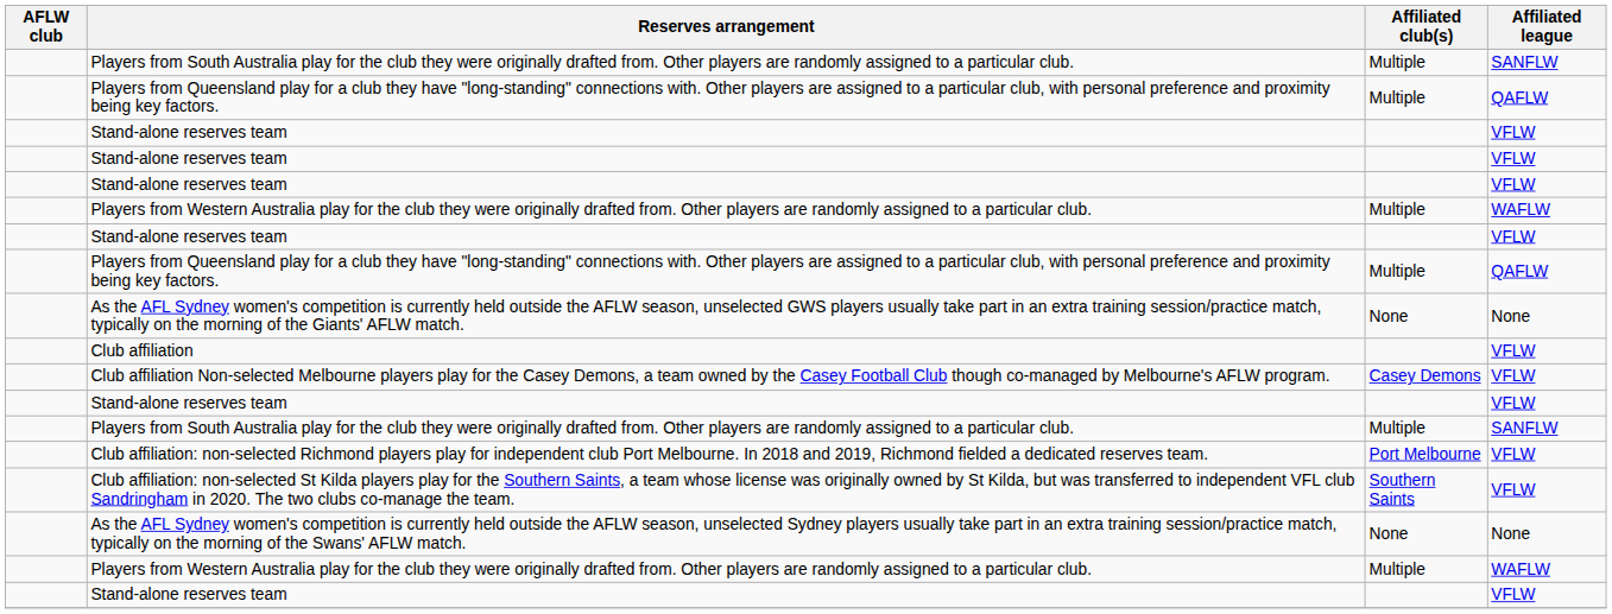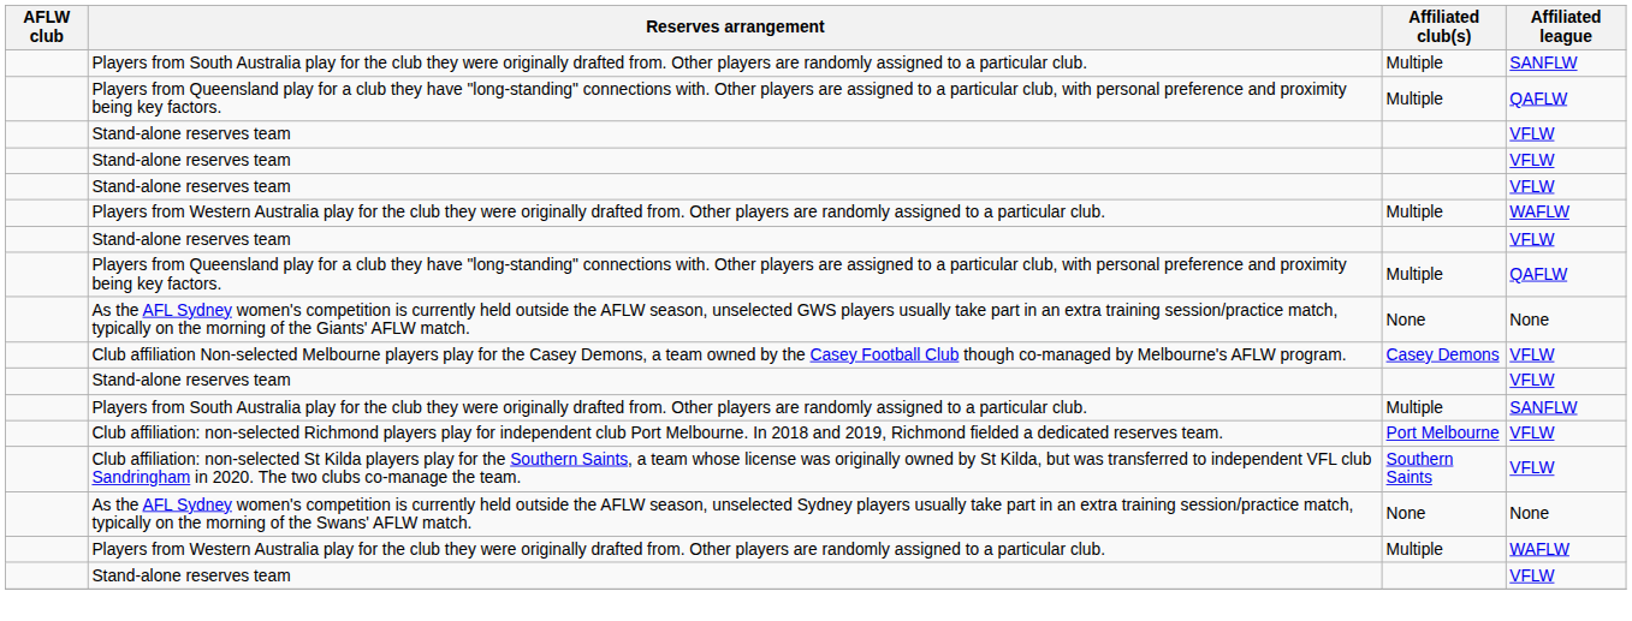 <table class="wikitable sortable">
 <tr>
 <th>AFLW club</th>
 <th>Reserves arrangement</th>
 <th>Affiliated club(s)</th>
 <th>Affiliated league</th>
 </tr>
 <tr>
 <td></td>
 <td>Players from South Australia play for the club they were originally drafted from. Other players are randomly assigned to a particular club.</td>
 <td>Multiple</td>
 <td><a href='#'>SANFLW</a></td>
 </tr>
 <tr>
 <td></td>
 <td>Players from Queensland play for a club they have "long-standing" connections with. Other players are assigned to a particular club, with personal preference and proximity being key factors.</td>
 <td>Multiple</td>
 <td><a href='#'>QAFLW</a></td>
 </tr>
 <tr>
 <td></td>
 <td>Stand-alone reserves team</td>
 <td></td>
 <td><a href='#'>VFLW</a></td>
 </tr>
 <tr>
 <td></td>
 <td>Stand-alone reserves team</td>
 <td></td>
 <td><a href='#'>VFLW</a></td>
 </tr>
 <tr>
 <td></td>
 <td>Stand-alone reserves team</td>
 <td></td>
 <td><a href='#'>VFLW</a></td>
 </tr>
 <tr>
 <td></td>
 <td>Players from Western Australia play for the club they were originally drafted from. Other players are randomly assigned to a particular club.</td>
 <td>Multiple</td>
 <td><a href='#'>WAFLW</a></td>
 </tr>
 <tr>
 <td></td>
 <td>Stand-alone reserves team</td>
 <td></td>
 <td><a href='#'>VFLW</a></td>
 </tr>
 <tr>
 <td></td>
 <td>Players from Queensland play for a club they have "long-standing" connections with. Other players are assigned to a particular club, with personal preference and proximity being key factors.</td>
 <td>Multiple</td>
 <td><a href='#'>QAFLW</a></td>
 </tr>
 <tr>
 <td></td>
 <td>As the <a href='#'>AFL Sydney</a> women's competition is currently held outside the AFLW season, unselected GWS players usually take part in an extra training session/practice match, typically on the morning of the Giants' AFLW match.</td>
 <td>None</td>
 <td>None</td>
 </tr>
 <tr>
 <td></td>
-<td>Club affiliation</td>
-<td></td>
-<td><a href='#'>VFLW</a></td>
-</tr>
-<tr>
-<td></td>
 <td>Club affiliation Non-selected Melbourne players play for the Casey Demons, a team owned by the <a href='#'>Casey Football Club</a> though co-managed by Melbourne's AFLW program.</td>
 <td><a href='#'>Casey Demons</a></td>
 <td><a href='#'>VFLW</a></td>
 </tr>
 <tr>
 <td></td>
 <td>Stand-alone reserves team</td>
 <td></td>
 <td><a href='#'>VFLW</a></td>
 </tr>
 <tr>
 <td></td>
 <td>Players from South Australia play for the club they were originally drafted from. Other players are randomly assigned to a particular club.</td>
 <td>Multiple</td>
 <td><a href='#'>SANFLW</a></td>
 </tr>
 <tr>
 <td></td>
 <td>Club affiliation: non-selected Richmond players play for independent club Port Melbourne. In 2018 and 2019, Richmond fielded a dedicated reserves team.</td>
 <td><a href='#'>Port Melbourne</a></td>
 <td><a href='#'>VFLW</a></td>
 </tr>
 <tr>
 <td></td>
 <td>Club affiliation: non-selected St Kilda players play for the <a href='#'>Southern Saints</a>, a team whose license was originally owned by St Kilda, but was transferred to independent VFL club <a href='#'>Sandringham</a> in 2020. The two clubs co-manage the team.</td>
 <td><a href='#'>Southern Saints</a></td>
 <td><a href='#'>VFLW</a></td>
 </tr>
 <tr>
 <td></td>
 <td>As the <a href='#'>AFL Sydney</a> women's competition is currently held outside the AFLW season, unselected Sydney players usually take part in an extra training session/practice match, typically on the morning of the Swans' AFLW match.</td>
 <td>None</td>
 <td>None</td>
 </tr>
 <tr>
 <td></td>
 <td>Players from Western Australia play for the club they were originally drafted from. Other players are randomly assigned to a particular club.</td>
 <td>Multiple</td>
 <td><a href='#'>WAFLW</a></td>
 </tr>
 <tr>
 <td></td>
 <td>Stand-alone reserves team</td>
 <td></td>
 <td><a href='#'>VFLW</a></td>
 </tr>
 <tr>
 </tr>
 </table>
